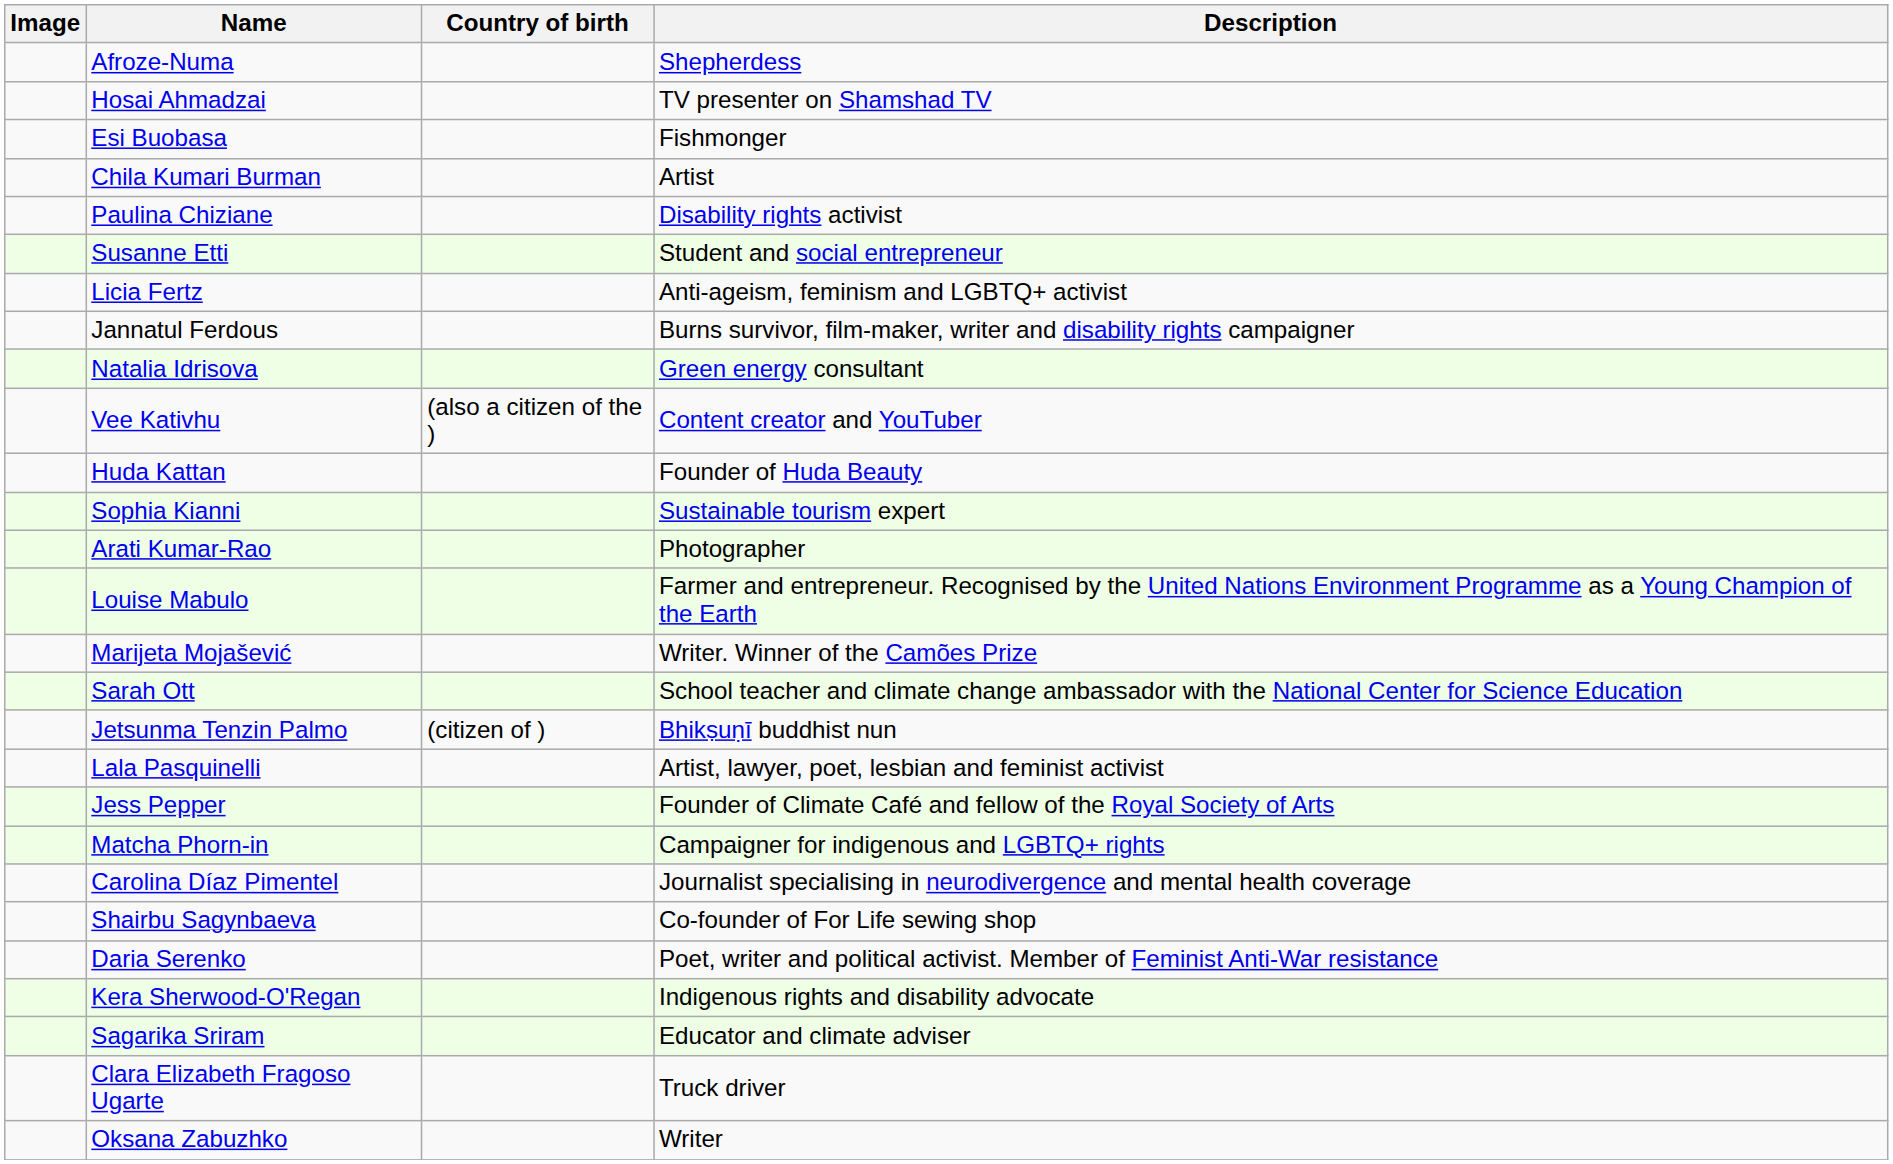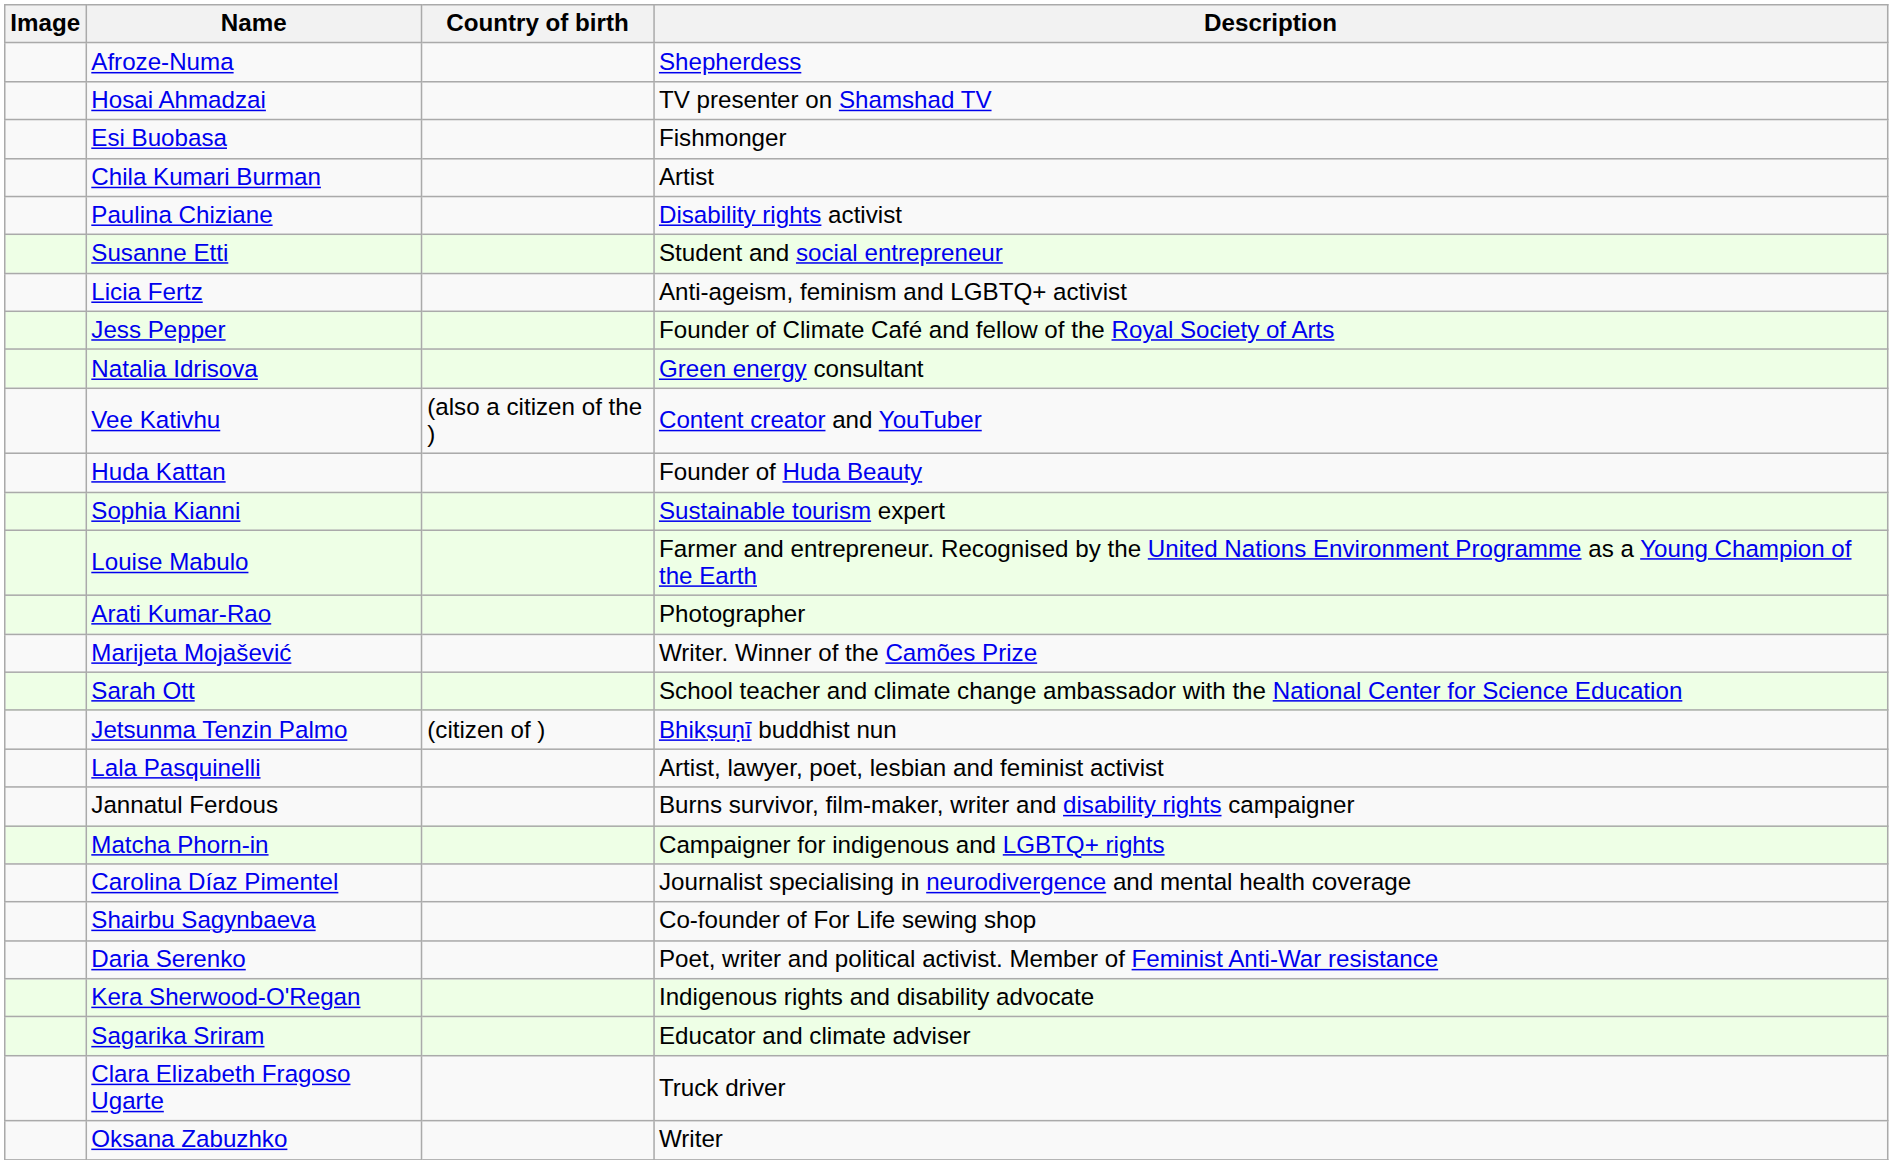 <table class="wikitable sortable">
 <tr>
 <th>Image</th>
 <th>Name</th>
 <th>Country of birth</th>
 <th>Description</th>
 </tr>
 <tr>
 <td></td>
 <td><a href='#'>Afroze-Numa</a></td>
 <td></td>
 <td><a href='#'>Shepherdess</a></td>
 </tr>
 <tr>
 <td></td>
 <td><a href='#'>Hosai Ahmadzai</a></td>
 <td></td>
 <td>TV presenter on <a href='#'>Shamshad TV</a></td>
 </tr>
 <tr>
 <td></td>
 <td><a href='#'>Esi Buobasa</a></td>
 <td></td>
 <td>Fishmonger</td>
 </tr>
 <tr>
 <td></td>
 <td><a href='#'>Chila Kumari Burman</a></td>
 <td></td>
 <td>Artist</td>
 </tr>
 <tr>
 <td></td>
 <td><a href='#'>Paulina Chiziane</a></td>
 <td></td>
 <td><a href='#'>Disability rights</a> activist</td>
 </tr>
 <tr>
 <td style="background:#EEFFE6;"></td>
 <td style="background:#EEFFE6;"><a href='#'>Susanne Etti</a></td>
 <td style="background:#EEFFE6;"></td>
 <td style="background:#EEFFE6;">Student and <a href='#'>social entrepreneur</a></td>
 </tr>
 <tr>
 <td></td>
 <td><a href='#'>Licia Fertz</a></td>
 <td></td>
 <td>Anti-ageism, feminism and LGBTQ+ activist</td>
 </tr>
 <tr>
-<td></td>
-<td>Jannatul Ferdous</td>
-<td></td>
-<td>Burns survivor, film-maker, writer and <a href='#'>disability rights</a> campaigner</td>
+<td style="background:#EEFFE6;"></td>
+<td style="background:#EEFFE6;"><a href='#'>Jess Pepper</a></td>
+<td style="background:#EEFFE6;"></td>
+<td style="background:#EEFFE6;">Founder of Climate Café and fellow of the <a href='#'>Royal Society of Arts</a></td>
 </tr>
 <tr>
 <td style="background:#EEFFE6;"></td>
 <td style="background:#EEFFE6;"><a href='#'>Natalia Idrisova</a></td>
 <td style="background:#EEFFE6;"></td>
 <td style="background:#EEFFE6;"><a href='#'>Green energy</a> consultant</td>
 </tr>
 <tr>
 <td></td>
 <td><a href='#'>Vee Kativhu</a></td>
 <td> (also a citizen of the )</td>
 <td><a href='#'>Content creator</a> and <a href='#'>YouTuber</a></td>
 </tr>
 <tr>
 <td></td>
 <td><a href='#'>Huda Kattan</a></td>
 <td></td>
 <td>Founder of <a href='#'>Huda Beauty</a></td>
 </tr>
 <tr>
 <td style="background:#EEFFE6;"></td>
 <td style="background:#EEFFE6;"><a href='#'>Sophia Kianni</a></td>
 <td style="background:#EEFFE6;"></td>
 <td style="background:#EEFFE6;"><a href='#'>Sustainable tourism</a> expert</td>
 </tr>
 <tr>
 <td style="background:#EEFFE6;"></td>
+<td style="background:#EEFFE6;"><a href='#'>Louise Mabulo</a></td>
+<td style="background:#EEFFE6;"></td>
+<td style="background:#EEFFE6;">Farmer and entrepreneur. Recognised by the <a href='#'>United Nations Environment Programme</a> as a <a href='#'>Young Champion of the Earth</a></td>
+</tr>
+<tr>
+<td style="background:#EEFFE6;"></td>
 <td style="background:#EEFFE6;"><a href='#'>Arati Kumar-Rao</a></td>
 <td style="background:#EEFFE6;"></td>
 <td style="background:#EEFFE6;">Photographer</td>
-</tr>
-<tr>
-<td style="background:#EEFFE6;"></td>
-<td style="background:#EEFFE6;"><a href='#'>Louise Mabulo</a></td>
-<td style="background:#EEFFE6;"></td>
-<td style="background:#EEFFE6;">Farmer and entrepreneur. Recognised by the <a href='#'>United Nations Environment Programme</a> as a <a href='#'>Young Champion of the Earth</a></td>
 </tr>
 <tr>
 <td></td>
 <td><a href='#'>Marijeta Mojašević</a></td>
 <td></td>
 <td>Writer. Winner of the <a href='#'>Camões Prize</a></td>
 </tr>
 <tr>
 <td style="background:#EEFFE6;"></td>
 <td style="background:#EEFFE6;"><a href='#'>Sarah Ott</a></td>
 <td style="background:#EEFFE6;"></td>
 <td style="background:#EEFFE6;">School teacher and climate change ambassador with the <a href='#'>National Center for Science Education</a></td>
 </tr>
 <tr>
 <td></td>
 <td><a href='#'>Jetsunma Tenzin Palmo</a></td>
 <td> (citizen of )</td>
 <td><a href='#'>Bhikṣuṇī</a> buddhist nun</td>
 </tr>
 <tr>
 <td></td>
 <td><a href='#'>Lala Pasquinelli</a></td>
 <td></td>
 <td>Artist, lawyer, poet, lesbian and feminist activist</td>
 </tr>
 <tr>
-<td style="background:#EEFFE6;"></td>
-<td style="background:#EEFFE6;"><a href='#'>Jess Pepper</a></td>
-<td style="background:#EEFFE6;"></td>
-<td style="background:#EEFFE6;">Founder of Climate Café and fellow of the <a href='#'>Royal Society of Arts</a></td>
+<td></td>
+<td>Jannatul Ferdous</td>
+<td></td>
+<td>Burns survivor, film-maker, writer and <a href='#'>disability rights</a> campaigner</td>
 </tr>
 <tr>
 <td style="background:#EEFFE6;"></td>
 <td style="background:#EEFFE6;"><a href='#'>Matcha Phorn-in</a></td>
 <td style="background:#EEFFE6;"></td>
 <td style="background:#EEFFE6;">Campaigner for indigenous and <a href='#'>LGBTQ+ rights</a></td>
 </tr>
 <tr>
 <td></td>
 <td><a href='#'>Carolina Díaz Pimentel</a></td>
 <td></td>
 <td>Journalist specialising in <a href='#'>neurodivergence</a> and mental health coverage</td>
 </tr>
 <tr>
 <td></td>
 <td><a href='#'>Shairbu Sagynbaeva</a></td>
 <td></td>
 <td>Co-founder of For Life sewing shop</td>
 </tr>
 <tr>
 <td></td>
 <td><a href='#'>Daria Serenko</a></td>
 <td></td>
 <td>Poet, writer and political activist. Member of <a href='#'>Feminist Anti-War resistance</a></td>
 </tr>
 <tr>
 <td style="background:#EEFFE6;"></td>
 <td style="background:#EEFFE6;"><a href='#'>Kera Sherwood-O'Regan</a></td>
 <td style="background:#EEFFE6;"></td>
 <td style="background:#EEFFE6;">Indigenous rights and disability advocate</td>
 </tr>
 <tr>
 <td style="background:#EEFFE6;"></td>
 <td style="background:#EEFFE6;"><a href='#'>Sagarika Sriram</a></td>
 <td style="background:#EEFFE6;"></td>
 <td style="background:#EEFFE6;">Educator and climate adviser</td>
 </tr>
 <tr>
 <td></td>
 <td><a href='#'>Clara Elizabeth Fragoso Ugarte</a></td>
 <td></td>
 <td>Truck driver</td>
 </tr>
 <tr>
 <td></td>
 <td><a href='#'>Oksana Zabuzhko</a></td>
 <td></td>
 <td>Writer</td>
 </tr>
 </table>
